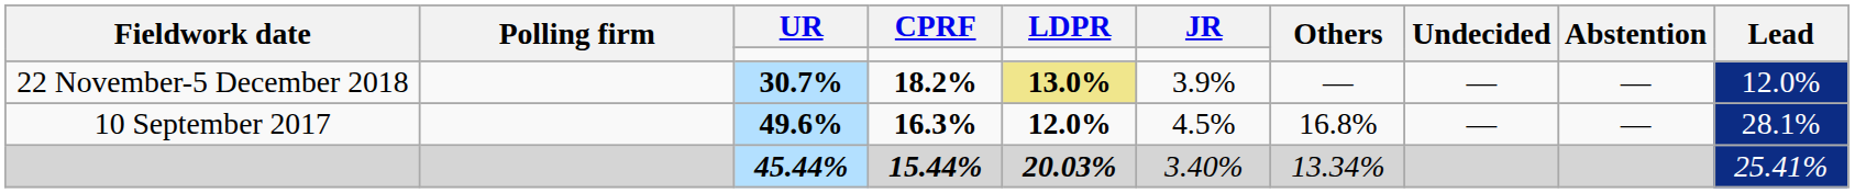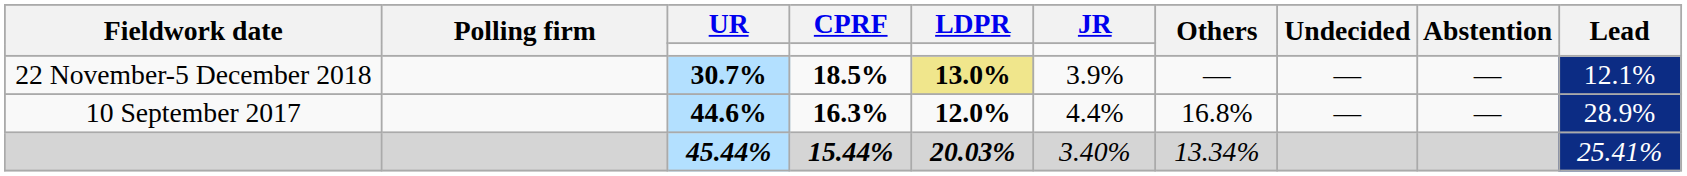 <table class=wikitable style="font-size:95%; line-height:14px; text-align:center">
 <tr>
 <th style=width:200px; rowspan=2>Fieldwork date</th>
 <th style=width:150px; rowspan=2>Polling firm</th>
 <th style="width:60px;"><a href='#'>UR</a></th>
 <th style="width:60px;"><a href='#'>CPRF</a></th>
 <th style="width:60px;"><a href='#'>LDPR</a></th>
 <th style="width:60px;"><a href='#'>JR</a></th>
 <th style="width:60px;" rowspan=2>Others</th>
 <th style="width:60px;" rowspan=2>Undecided</th>
 <th style="width:60px;" rowspan=2>Abstention</th>
 <th style="width:60px;" rowspan="2">Lead</th>
 </tr>
 <tr>
 <td bgcolor=></td>
 <td bgcolor=></td>
 <td bgcolor=></td>
 <td bgcolor=></td>
 </tr>
 <tr>
 <td>22 November-5 December 2018</td>
 <td> </td>
 <td style="background:#B3E0FF"><strong>30.7%</strong></td>
-<td><strong>18.2%</strong></td>
+<td><strong>18.5%</strong></td>
 <td style="background: khaki;"><strong>13.0%</strong></td>
 <td>3.9%</td>
 <td>—</td>
 <td>—</td>
 <td>—</td>
-<td style="background:#0C2C84; color:white;">12.0%</td>
+<td style="background:#0C2C84; color:white;">12.1%</td>
 </tr>
 <tr>
 <td>10 September 2017</td>
 <td> </td>
-<td style="background:#B3E0FF"><strong>49.6%</strong></td>
+<td style="background:#B3E0FF"><strong>44.6%</strong></td>
 <td><strong>16.3%</strong></td>
 <td><strong>12.0%</strong></td>
-<td>4.5%</td>
+<td>4.4%</td>
 <td>16.8%</td>
 <td>—</td>
 <td>—</td>
-<td style="background:#0C2C84; color:white;">28.1%</td>
+<td style="background:#0C2C84; color:white;">28.9%</td>
 </tr>
 <tr>
 <td style="background:#D5D5D5"></td>
 <td style="background:#D5D5D5"></td>
 <td style="background:#B3E0FF"><strong><em>45.44%</em></strong></td>
 <td style="background:#D5D5D5"><strong><em>15.44%</em></strong></td>
 <td style="background:#D5D5D5"><strong><em>20.03%</em></strong></td>
 <td style="background:#D5D5D5"><em>3.40%</em></td>
 <td style="background:#D5D5D5"><em>13.34%</em></td>
 <td style="background:#D5D5D5"></td>
 <td style="background:#D5D5D5"></td>
 <td style="background:#0C2C84; color:white;"><em>25.41%</em></td>
 </tr>
 </table>
